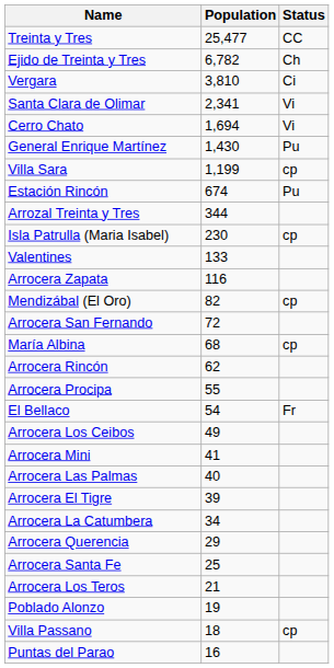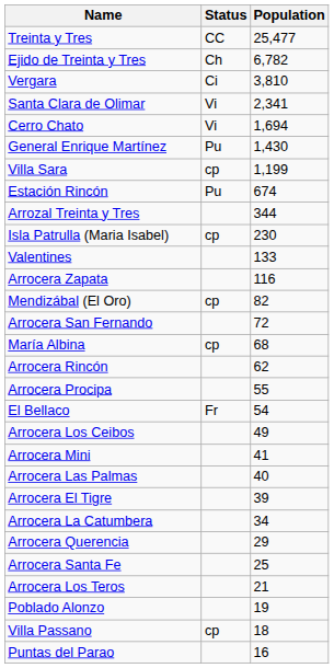 <table class="wikitable sortable">
 <tr>
 <th style="width: 220px;">Name</th>
+<th class="unsortable">Status</th>
 <th>Population</th>
-<th class="unsortable">Status</th>
 </tr>
 <tr>
 <td><a href='#'>Treinta y Tres</a></td>
+<td>CC</td>
 <td>25,477</td>
-<td>CC</td>
 </tr>
 <tr>
 <td><a href='#'>Ejido de Treinta y Tres</a></td>
+<td>Ch</td>
 <td>6,782</td>
-<td>Ch</td>
 </tr>
 <tr>
 <td><a href='#'>Vergara</a></td>
+<td>Ci</td>
 <td>3,810</td>
-<td>Ci</td>
 </tr>
 <tr>
 <td><a href='#'>Santa Clara de Olimar</a></td>
+<td>Vi</td>
 <td>2,341</td>
-<td>Vi</td>
 </tr>
 <tr>
 <td><a href='#'>Cerro Chato</a></td>
+<td>Vi</td>
 <td>1,694</td>
-<td>Vi</td>
 </tr>
 <tr>
 <td><a href='#'>General Enrique Martínez</a></td>
+<td>Pu</td>
 <td>1,430</td>
-<td>Pu</td>
 </tr>
 <tr>
 <td><a href='#'>Villa Sara</a></td>
+<td>cp</td>
 <td>1,199</td>
-<td>cp</td>
 </tr>
 <tr>
 <td><a href='#'>Estación Rincón</a></td>
+<td>Pu</td>
 <td>674</td>
-<td>Pu</td>
 </tr>
 <tr>
 <td><a href='#'>Arrozal Treinta y Tres</a></td>
+<td></td>
 <td>344</td>
-<td></td>
 </tr>
 <tr>
 <td><a href='#'>Isla Patrulla</a> (Maria Isabel)</td>
+<td>cp</td>
 <td>230</td>
-<td>cp</td>
 </tr>
 <tr>
 <td><a href='#'>Valentines</a></td>
+<td></td>
 <td>133</td>
-<td></td>
 </tr>
 <tr>
 <td><a href='#'>Arrocera Zapata</a></td>
+<td></td>
 <td>116</td>
-<td></td>
 </tr>
 <tr>
 <td><a href='#'>Mendizábal</a> (El Oro)</td>
+<td>cp</td>
 <td>82</td>
-<td>cp</td>
 </tr>
 <tr>
 <td><a href='#'>Arrocera San Fernando</a></td>
+<td></td>
 <td>72</td>
-<td></td>
 </tr>
 <tr>
 <td><a href='#'>María Albina</a></td>
+<td>cp</td>
 <td>68</td>
-<td>cp</td>
 </tr>
 <tr>
 <td><a href='#'>Arrocera Rincón</a></td>
+<td></td>
 <td>62</td>
-<td></td>
 </tr>
 <tr>
 <td><a href='#'>Arrocera Procipa</a></td>
+<td></td>
 <td>55</td>
-<td></td>
 </tr>
 <tr>
 <td><a href='#'>El Bellaco</a></td>
+<td>Fr</td>
 <td>54</td>
-<td>Fr</td>
 </tr>
 <tr>
 <td><a href='#'>Arrocera Los Ceibos</a></td>
+<td></td>
 <td>49</td>
-<td></td>
 </tr>
 <tr>
 <td><a href='#'>Arrocera Mini</a></td>
+<td></td>
 <td>41</td>
-<td></td>
 </tr>
 <tr>
 <td><a href='#'>Arrocera Las Palmas</a></td>
+<td></td>
 <td>40</td>
-<td></td>
 </tr>
 <tr>
 <td><a href='#'>Arrocera El Tigre</a></td>
+<td></td>
 <td>39</td>
-<td></td>
 </tr>
 <tr>
 <td><a href='#'>Arrocera La Catumbera</a></td>
+<td></td>
 <td>34</td>
-<td></td>
 </tr>
 <tr>
 <td><a href='#'>Arrocera Querencia</a></td>
+<td></td>
 <td>29</td>
-<td></td>
 </tr>
 <tr>
 <td><a href='#'>Arrocera Santa Fe</a></td>
+<td></td>
 <td>25</td>
-<td></td>
 </tr>
 <tr>
 <td><a href='#'>Arrocera Los Teros</a></td>
+<td></td>
 <td>21</td>
-<td></td>
 </tr>
 <tr>
 <td><a href='#'>Poblado Alonzo</a></td>
+<td></td>
 <td>19</td>
-<td></td>
 </tr>
 <tr>
 <td><a href='#'>Villa Passano</a></td>
+<td>cp</td>
 <td>18</td>
-<td>cp</td>
 </tr>
 <tr>
 <td><a href='#'>Puntas del Parao</a></td>
+<td></td>
 <td>16</td>
-<td></td>
 </tr>
 </table>
